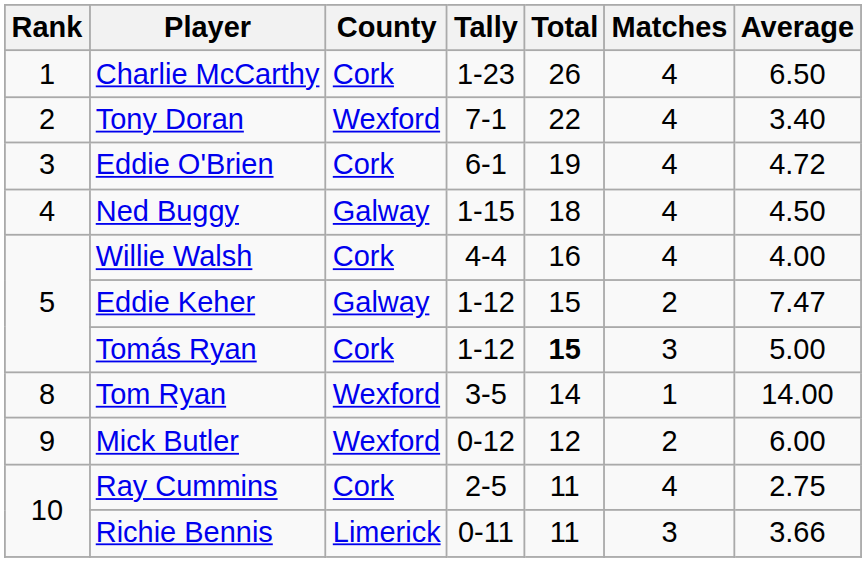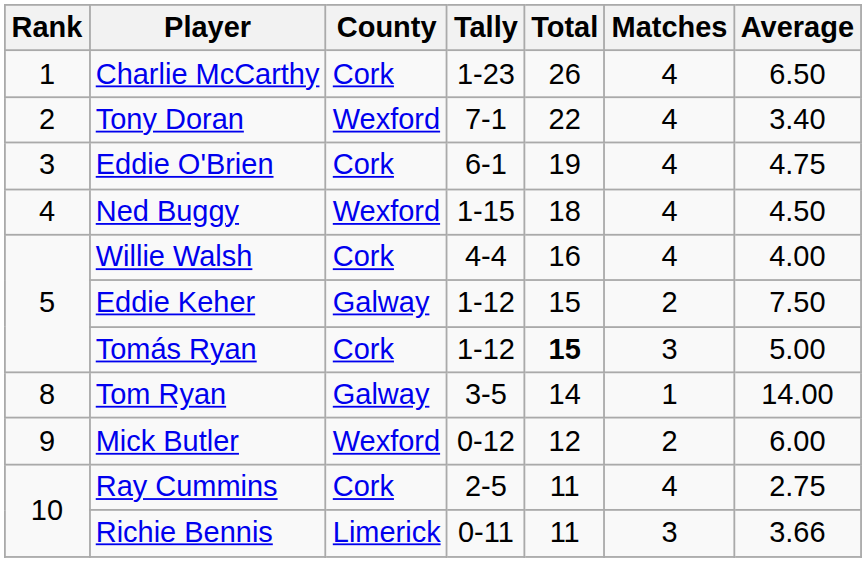 <table class="wikitable">
 <tr>
 <th>Rank</th>
 <th>Player</th>
 <th>County</th>
 <th>Tally</th>
 <th>Total</th>
 <th>Matches</th>
 <th>Average</th>
 </tr>
 <tr>
 <td rowspan=1 align=center>1</td>
 <td><a href='#'>Charlie McCarthy</a></td>
 <td><a href='#'>Cork</a></td>
 <td align=center>1-23</td>
 <td align=center>26</td>
 <td align=center>4</td>
 <td align=center>6.50</td>
 </tr>
 <tr>
 <td rowspan=1 align=center>2</td>
 <td><a href='#'>Tony Doran</a></td>
 <td><a href='#'>Wexford</a></td>
 <td align=center>7-1</td>
 <td align=center>22</td>
 <td align=center>4</td>
 <td align=center>3.40</td>
 </tr>
 <tr>
 <td rowspan=1 align=center>3</td>
 <td><a href='#'>Eddie O'Brien</a></td>
 <td><a href='#'>Cork</a></td>
 <td align=center>6-1</td>
 <td align=center>19</td>
 <td align=center>4</td>
-<td align=center>4.72</td>
+<td align=center>4.75</td>
 </tr>
 <tr>
 <td rowspan=1 align=center>4</td>
 <td><a href='#'>Ned Buggy</a></td>
-<td><a href='#'>Galway</a></td>
+<td><a href='#'>Wexford</a></td>
 <td align=center>1-15</td>
 <td align=center>18</td>
 <td align=center>4</td>
 <td align=center>4.50</td>
 </tr>
 <tr>
 <td rowspan=3 align=center>5</td>
 <td><a href='#'>Willie Walsh</a></td>
 <td><a href='#'>Cork</a></td>
 <td align=center>4-4</td>
 <td align=center>16</td>
 <td align=center>4</td>
 <td align=center>4.00</td>
 </tr>
 <tr>
 <td><a href='#'>Eddie Keher</a></td>
 <td><a href='#'>Galway</a></td>
 <td align=center>1-12</td>
 <td align=center>15</td>
 <td align=center>2</td>
-<td align=center>7.47</td>
+<td align=center>7.50</td>
 </tr>
 <tr>
 <td><a href='#'>Tomás Ryan</a></td>
 <td><a href='#'>Cork</a></td>
 <td align=center>1-12</td>
 <td align=center><strong>15</strong></td>
 <td align=center>3</td>
 <td align=center>5.00</td>
 </tr>
 <tr>
 <td rowspan=1 align=center>8</td>
 <td><a href='#'>Tom Ryan</a></td>
-<td><a href='#'>Wexford</a></td>
+<td><a href='#'>Galway</a></td>
 <td align=center>3-5</td>
 <td align=center>14</td>
 <td align=center>1</td>
 <td align=center>14.00</td>
 </tr>
 <tr>
 <td rowspan=1 align=center>9</td>
 <td><a href='#'>Mick Butler</a></td>
 <td><a href='#'>Wexford</a></td>
 <td align=center>0-12</td>
 <td align=center>12</td>
 <td align=center>2</td>
 <td align=center>6.00</td>
 </tr>
 <tr>
 <td rowspan=2 align=center>10</td>
 <td><a href='#'>Ray Cummins</a></td>
 <td><a href='#'>Cork</a></td>
 <td align=center>2-5</td>
 <td align=center>11</td>
 <td align=center>4</td>
 <td align=center>2.75</td>
 </tr>
 <tr>
 <td><a href='#'>Richie Bennis</a></td>
 <td><a href='#'>Limerick</a></td>
 <td align=center>0-11</td>
 <td align=center>11</td>
 <td align=center>3</td>
 <td align=center>3.66</td>
 </tr>
 </table>
